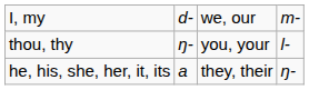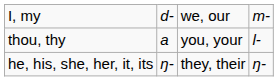 <table class=wikitable>
 <tr>
 <td>I, my</td>
 <td><em>d-</em></td>
 <td>we, our</td>
 <td><em>m-</em></td>
 </tr>
 <tr>
 <td>thou, thy</td>
-<td><em>ŋ-</em></td>
+<td><em>a</em></td>
 <td>you, your</td>
 <td><em>l-</em></td>
 </tr>
 <tr>
 <td>he, his, she, her, it, its</td>
-<td><em>a</em></td>
+<td><em>ŋ-</em></td>
 <td>they, their</td>
 <td><em>ŋ-</em></td>
 </tr>
 </table>
